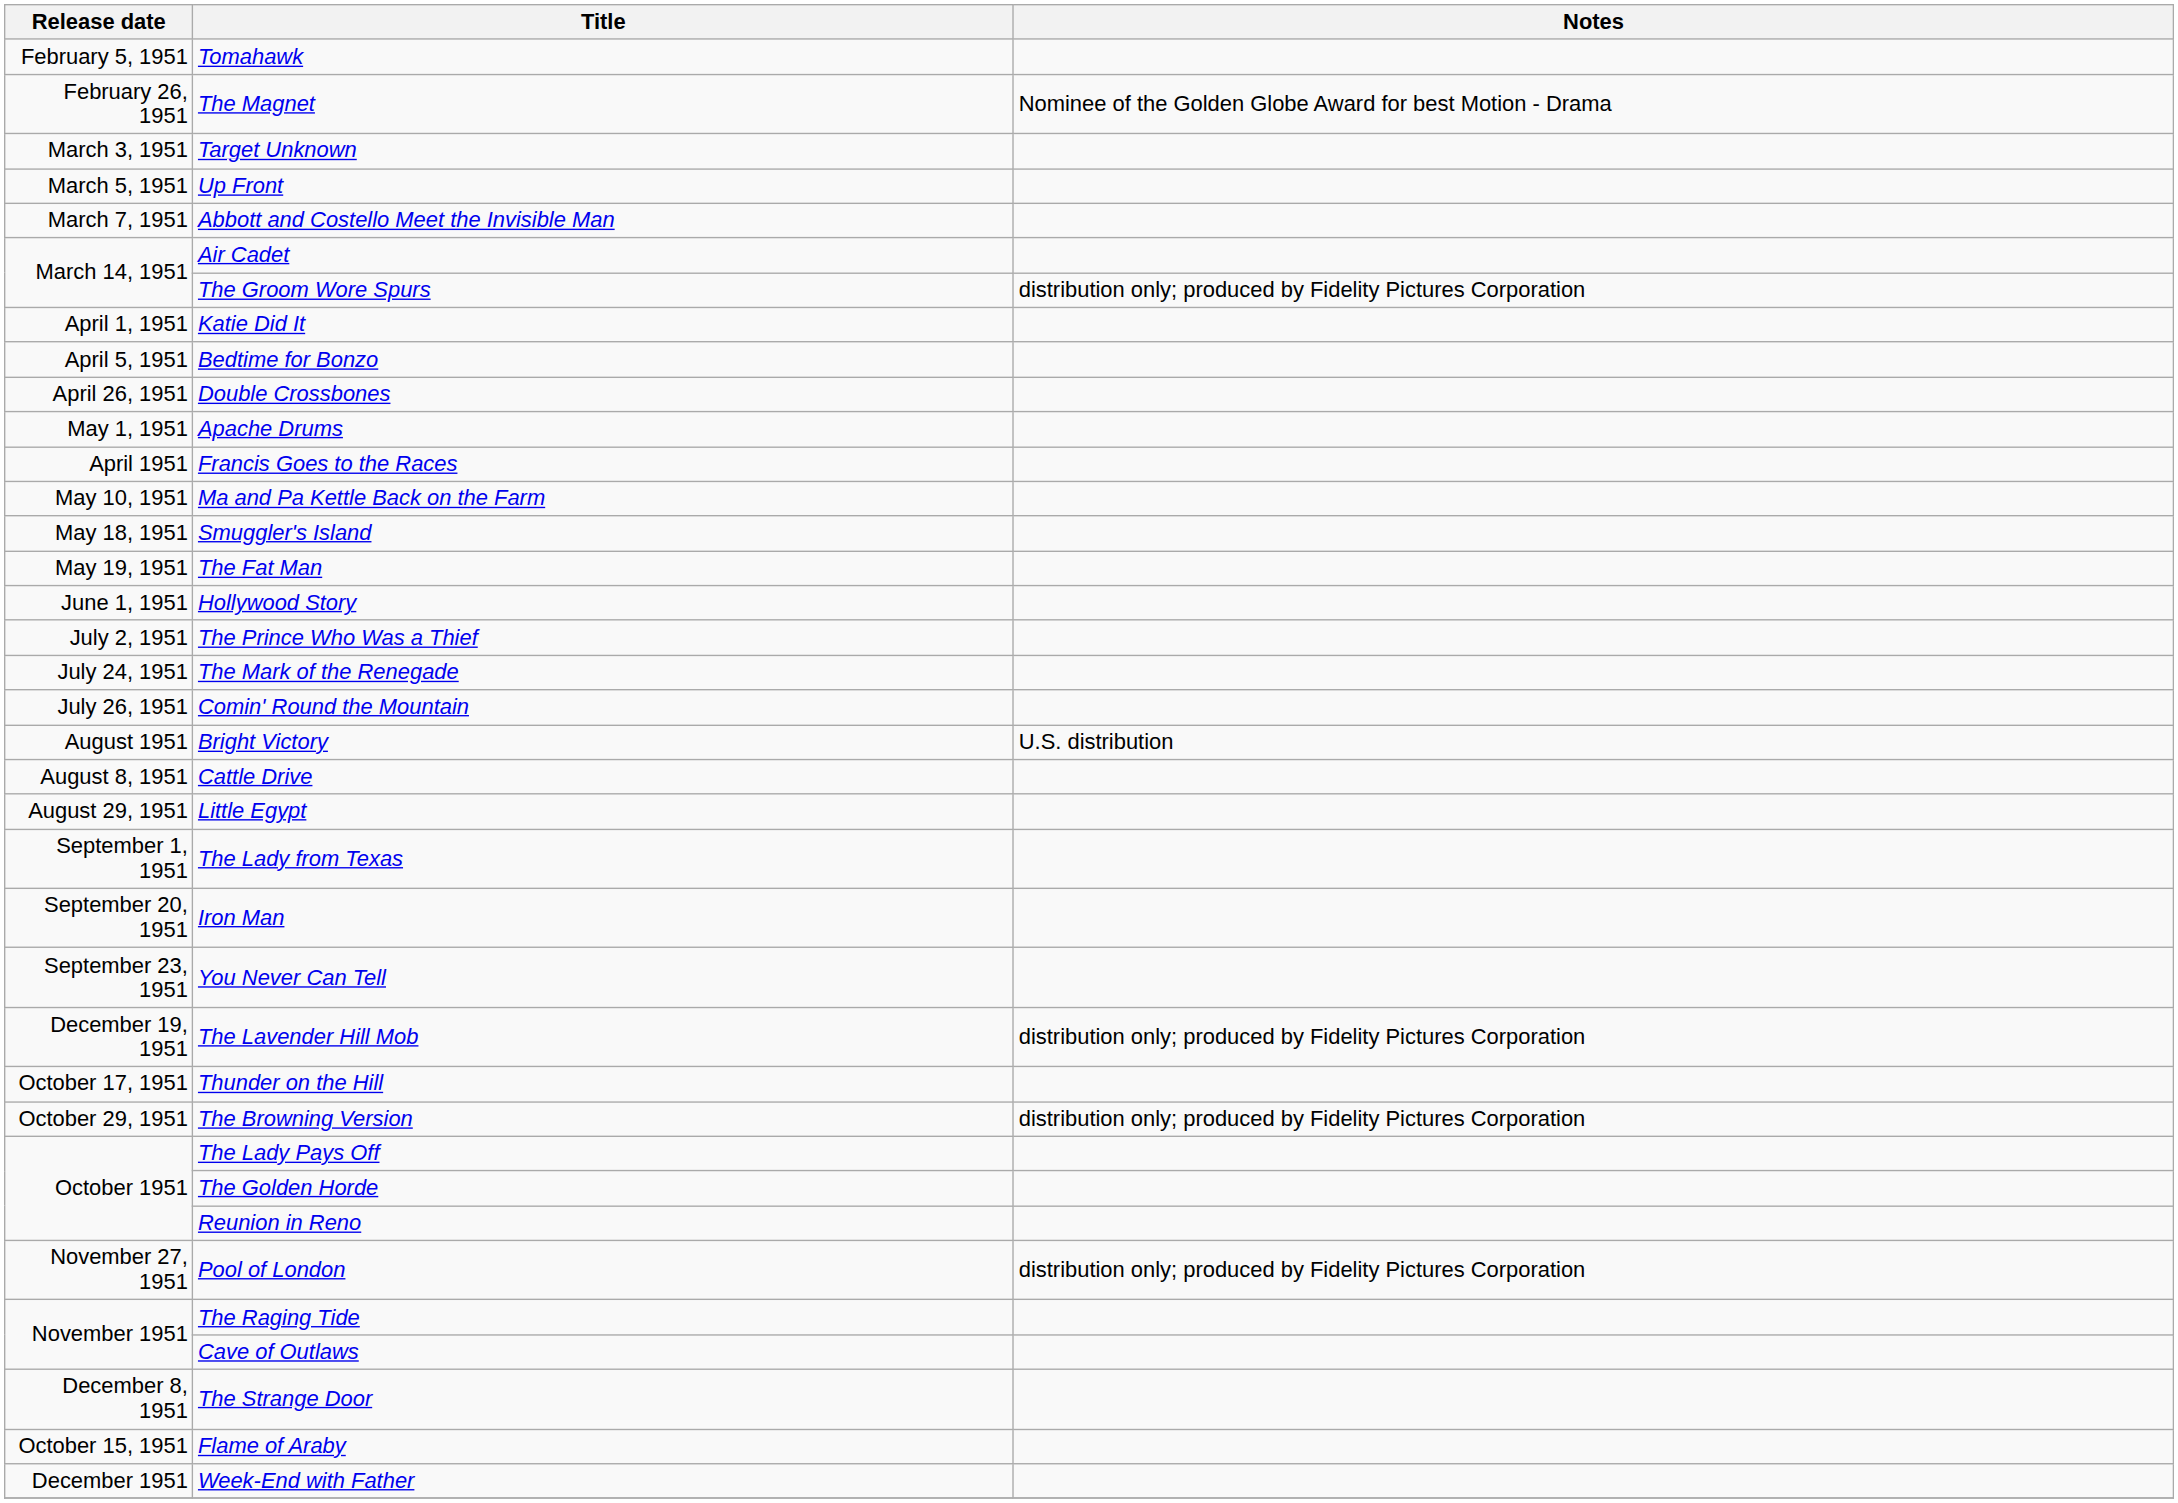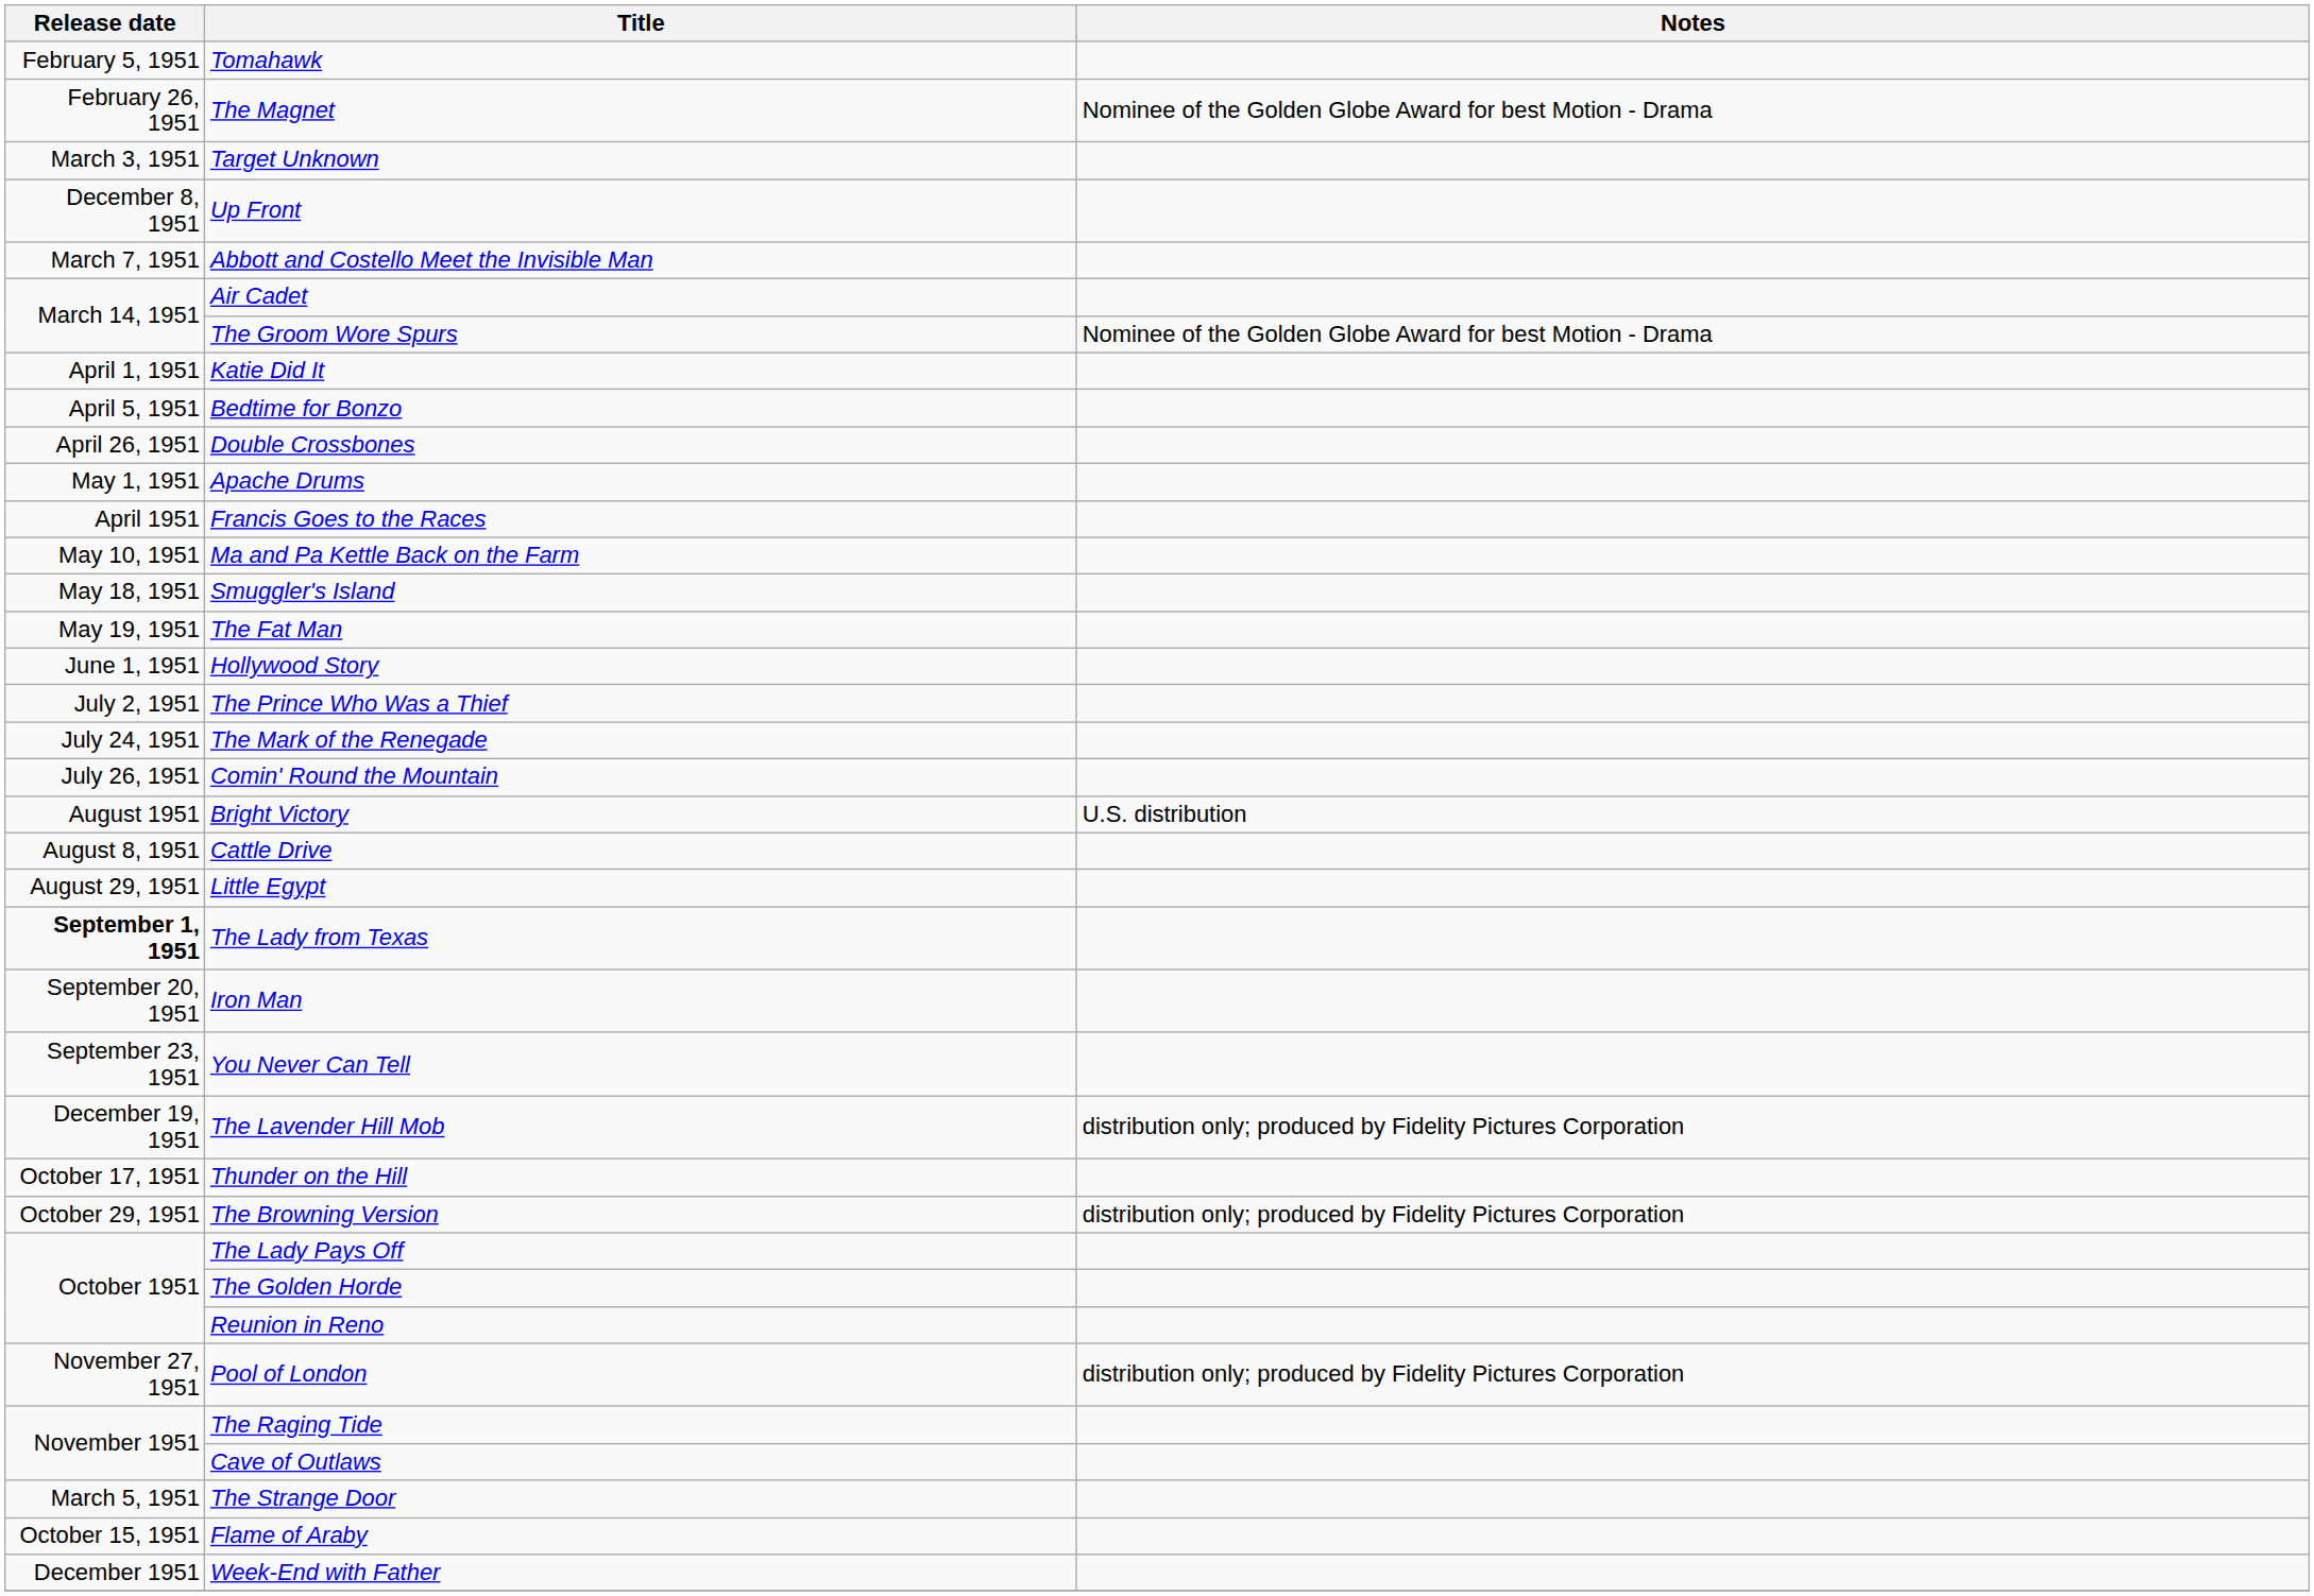 <table class="wikitable sortable" style="width:100%;">
 <tr>
 <th scope="col" style="width:130px;">Release date</th>
 <th>Title</th>
 <th>Notes</th>
 </tr>
 <tr>
 <td style="text-align:right;">February 5, 1951</td>
 <td><em><a href='#'>Tomahawk</a></em></td>
 <td></td>
 </tr>
 <tr>
 <td style="text-align:right;">February 26, 1951</td>
 <td><em><a href='#'>The Magnet</a></em></td>
 <td>Nominee of the Golden Globe Award for best Motion - Drama</td>
 </tr>
 <tr>
 <td style="text-align:right;">March 3, 1951</td>
 <td><em><a href='#'>Target Unknown</a></em></td>
 <td></td>
 </tr>
 <tr>
-<td style="text-align:right;">March 5, 1951</td>
+<td style="text-align:right;">December 8, 1951</td>
 <td><em><a href='#'>Up Front</a></em></td>
 <td></td>
 </tr>
 <tr>
 <td style="text-align:right;">March 7, 1951</td>
 <td><em><a href='#'>Abbott and Costello Meet the Invisible Man</a></em></td>
 <td></td>
 </tr>
 <tr>
 <td style="text-align:right;" rowspan="2">March 14, 1951</td>
 <td><em><a href='#'>Air Cadet</a></em></td>
 <td></td>
 </tr>
 <tr>
 <td><em><a href='#'>The Groom Wore Spurs</a></em></td>
-<td>distribution only; produced by Fidelity Pictures Corporation</td>
+<td>Nominee of the Golden Globe Award for best Motion - Drama</td>
 </tr>
 <tr>
 <td style="text-align:right;">April 1, 1951</td>
 <td><em><a href='#'>Katie Did It</a></em></td>
 <td></td>
 </tr>
 <tr>
 <td style="text-align:right;">April 5, 1951</td>
 <td><em><a href='#'>Bedtime for Bonzo</a></em></td>
 <td></td>
 </tr>
 <tr>
 <td style="text-align:right;">April 26, 1951</td>
 <td><em><a href='#'>Double Crossbones</a></em></td>
 <td></td>
 </tr>
 <tr>
 <td style="text-align:right;">May 1, 1951</td>
 <td><em><a href='#'>Apache Drums</a></em></td>
 <td></td>
 </tr>
 <tr>
 <td style="text-align:right;">April 1951</td>
 <td><em><a href='#'>Francis Goes to the Races</a></em></td>
 <td></td>
 </tr>
 <tr>
 <td style="text-align:right;">May 10, 1951</td>
 <td><em><a href='#'>Ma and Pa Kettle Back on the Farm</a></em></td>
 <td></td>
 </tr>
 <tr>
 <td style="text-align:right;">May 18, 1951</td>
 <td><em><a href='#'>Smuggler's Island</a></em></td>
 <td></td>
 </tr>
 <tr>
 <td style="text-align:right;">May 19, 1951</td>
 <td><em><a href='#'>The Fat Man</a></em></td>
 <td></td>
 </tr>
 <tr>
 <td style="text-align:right;">June 1, 1951</td>
 <td><em><a href='#'>Hollywood Story</a></em></td>
 <td></td>
 </tr>
 <tr>
 <td style="text-align:right;">July 2, 1951</td>
 <td><em><a href='#'>The Prince Who Was a Thief</a></em></td>
 <td></td>
 </tr>
 <tr>
 <td style="text-align:right;">July 24, 1951</td>
 <td><em><a href='#'>The Mark of the Renegade</a></em></td>
 <td></td>
 </tr>
 <tr>
 <td style="text-align:right;">July 26, 1951</td>
 <td><em><a href='#'>Comin' Round the Mountain</a></em></td>
 <td></td>
 </tr>
 <tr>
 <td style="text-align:right;">August 1951</td>
 <td><em><a href='#'>Bright Victory</a></em></td>
 <td>U.S. distribution</td>
 </tr>
 <tr>
 <td style="text-align:right;">August 8, 1951</td>
 <td><em><a href='#'>Cattle Drive</a></em></td>
 <td></td>
 </tr>
 <tr>
 <td style="text-align:right;">August 29, 1951</td>
 <td><em><a href='#'>Little Egypt</a></em></td>
 <td></td>
 </tr>
 <tr>
-<td style="text-align:right;">September 1, 1951</td>
+<td style="text-align:right;"><strong>September 1, 1951</strong></td>
 <td><em><a href='#'>The Lady from Texas</a></em></td>
 <td></td>
 </tr>
 <tr>
 <td style="text-align:right;">September 20, 1951</td>
 <td><em><a href='#'>Iron Man</a></em></td>
 <td></td>
 </tr>
 <tr>
 <td style="text-align:right;">September 23, 1951</td>
 <td><em><a href='#'>You Never Can Tell</a></em></td>
 <td></td>
 </tr>
 <tr>
 <td style="text-align:right;">December 19, 1951</td>
 <td><em><a href='#'>The Lavender Hill Mob</a></em></td>
 <td>distribution only; produced by Fidelity Pictures Corporation</td>
 </tr>
 <tr>
 <td style="text-align:right;">October 17, 1951</td>
 <td><em><a href='#'>Thunder on the Hill</a></em></td>
 <td></td>
 </tr>
 <tr>
 <td style="text-align:right;">October 29, 1951</td>
 <td><em><a href='#'>The Browning Version</a></em></td>
 <td>distribution only; produced by Fidelity Pictures Corporation</td>
 </tr>
 <tr>
 <td style="text-align:right;" rowspan="3">October 1951</td>
 <td><em><a href='#'>The Lady Pays Off</a></em></td>
 <td></td>
 </tr>
 <tr>
 <td><em><a href='#'>The Golden Horde</a></em></td>
 <td></td>
 </tr>
 <tr>
 <td><em><a href='#'>Reunion in Reno</a></em></td>
 <td></td>
 </tr>
 <tr>
 <td style="text-align:right;">November 27, 1951</td>
 <td><em><a href='#'>Pool of London</a></em></td>
 <td>distribution only; produced by Fidelity Pictures Corporation</td>
 </tr>
 <tr>
 <td style="text-align:right;" rowspan="2">November 1951</td>
 <td><em><a href='#'>The Raging Tide</a></em></td>
 <td></td>
 </tr>
 <tr>
 <td><em><a href='#'>Cave of Outlaws</a></em></td>
 <td></td>
 </tr>
 <tr>
-<td style="text-align:right;">December 8, 1951</td>
+<td style="text-align:right;">March 5, 1951</td>
 <td><em><a href='#'>The Strange Door</a></em></td>
 <td></td>
 </tr>
 <tr>
 <td style="text-align:right;">October 15, 1951</td>
 <td><em><a href='#'>Flame of Araby</a></em></td>
 <td></td>
 </tr>
 <tr>
 <td style="text-align:right;">December 1951</td>
 <td><em><a href='#'>Week-End with Father</a></em></td>
 <td></td>
 </tr>
 <tr>
 </tr>
 </table>
